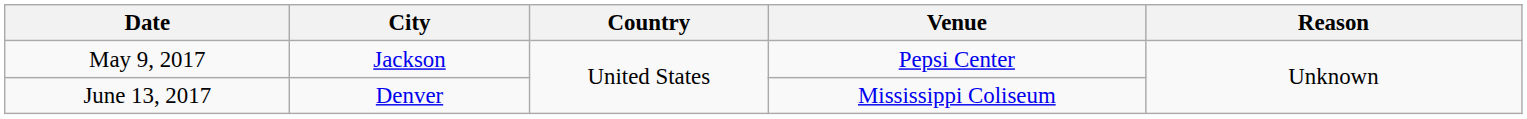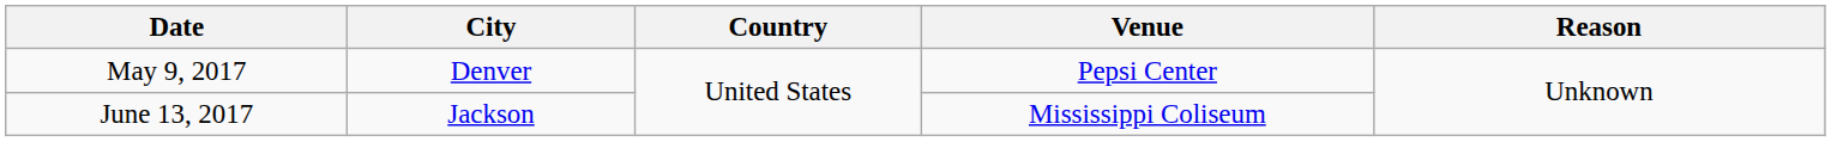 <table class="wikitable" style="text-align:center;">
 <tr>
 <th scope="col" style="width:12em;">Date</th>
 <th scope="col" style="width:10em;">City</th>
 <th scope="col" style="width:10em;">Country</th>
 <th scope="col" style="width:16em;">Venue</th>
 <th scope="col" style="width:16em;">Reason</th>
 </tr>
 <tr>
 <td>May 9, 2017</td>
-<td><a href='#'>Jackson</a></td>
+<td><a href='#'>Denver</a></td>
 <td rowspan="2">United States</td>
 <td><a href='#'>Pepsi Center</a></td>
 <td rowspan="2">Unknown</td>
 </tr>
 <tr>
 <td>June 13, 2017</td>
-<td><a href='#'>Denver</a></td>
+<td><a href='#'>Jackson</a></td>
 <td><a href='#'>Mississippi Coliseum</a></td>
 </tr>
 </table>
